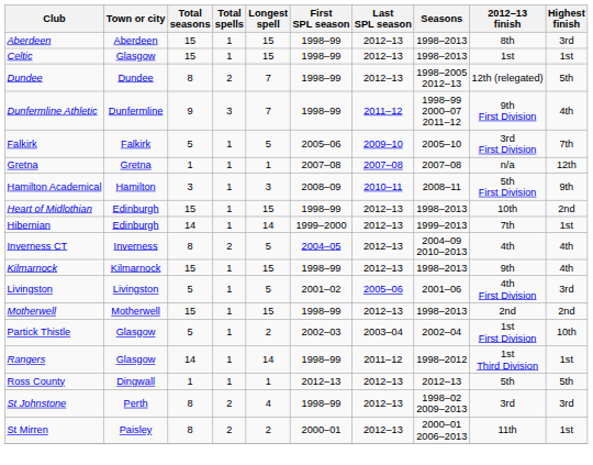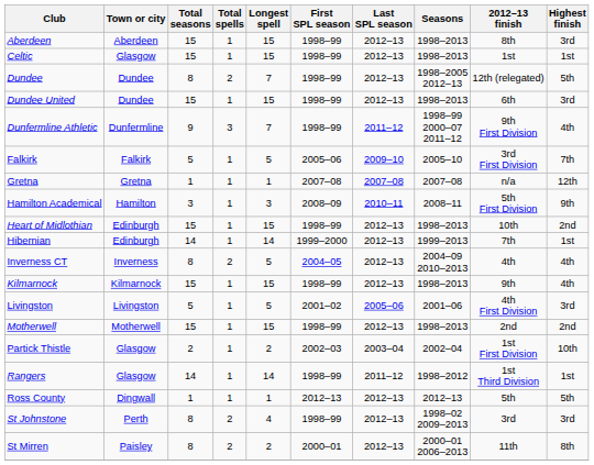 <table class="wikitable sortable" style="text-align:center; font-size:90%">
 <tr>
 <th>Club</th>
 <th>Town or city</th>
 <th>Total<br>seasons</th>
 <th>Total<br>spells</th>
 <th>Longest<br>spell</th>
 <th>First<br>SPL season</th>
 <th>Last<br>SPL season</th>
 <th>Seasons</th>
 <th data-sort-type="number">2012–13<br>finish</th>
 <th data-sort-type="number">Highest<br>finish</th>
 </tr>
 <tr>
 <td style="text-align:left;"><em><a href='#'>Aberdeen</a></em></td>
 <td><a href='#'>Aberdeen</a></td>
 <td>15</td>
 <td>1</td>
 <td>15</td>
 <td>1998–99</td>
 <td>2012–13</td>
 <td>1998–2013</td>
 <td>8th</td>
 <td>3rd</td>
 </tr>
 <tr>
 <td style="text-align:left;"><em><a href='#'>Celtic</a></em></td>
 <td><a href='#'>Glasgow</a></td>
 <td>15</td>
 <td>1</td>
 <td>15</td>
 <td>1998–99</td>
 <td>2012–13</td>
 <td>1998–2013</td>
 <td>1st</td>
 <td>1st</td>
 </tr>
 <tr>
 <td style="text-align:left;"><em><a href='#'>Dundee</a></em></td>
 <td><a href='#'>Dundee</a></td>
 <td>8</td>
 <td>2</td>
 <td>7</td>
 <td>1998–99</td>
 <td>2012–13</td>
 <td>1998–2005<br>2012–13</td>
 <td>12th (relegated)</td>
 <td>5th</td>
+</tr>
+<tr>
+<td style="text-align:left;"><em><a href='#'>Dundee United</a></em></td>
+<td><a href='#'>Dundee</a></td>
+<td>15</td>
+<td>1</td>
+<td>15</td>
+<td>1998–99</td>
+<td>2012–13</td>
+<td>1998–2013</td>
+<td>6th</td>
+<td>3rd</td>
 </tr>
 <tr>
 <td style="text-align:left;"><em><a href='#'>Dunfermline Athletic</a></em></td>
 <td><a href='#'>Dunfermline</a></td>
 <td>9</td>
 <td>3</td>
 <td>7</td>
 <td>1998–99</td>
 <td><a href='#'>2011–12</a></td>
 <td>1998–99<br>2000–07<br>2011–12</td>
 <td>9th<br><a href='#'>First Division</a></td>
 <td>4th</td>
 </tr>
 <tr>
 <td style="text-align:left;"><a href='#'>Falkirk</a></td>
 <td><a href='#'>Falkirk</a></td>
 <td>5</td>
 <td>1</td>
 <td>5</td>
 <td>2005–06</td>
 <td><a href='#'>2009–10</a></td>
 <td>2005–10</td>
 <td>3rd<br><a href='#'>First Division</a></td>
 <td>7th</td>
 </tr>
 <tr>
 <td style="text-align:left;"><a href='#'>Gretna</a></td>
 <td><a href='#'>Gretna</a></td>
 <td>1</td>
 <td>1</td>
 <td>1</td>
 <td>2007–08</td>
 <td><a href='#'>2007–08</a></td>
 <td>2007–08</td>
 <td>n/a</td>
 <td>12th</td>
 </tr>
 <tr>
 <td style="text-align:left;"><a href='#'>Hamilton Academical</a></td>
 <td><a href='#'>Hamilton</a></td>
 <td>3</td>
 <td>1</td>
 <td>3</td>
 <td>2008–09</td>
 <td><a href='#'>2010–11</a></td>
 <td>2008–11</td>
 <td>5th<br><a href='#'>First Division</a></td>
 <td>9th</td>
 </tr>
 <tr>
 <td style="text-align:left;"><em><a href='#'>Heart of Midlothian</a></em></td>
 <td><a href='#'>Edinburgh</a></td>
 <td>15</td>
 <td>1</td>
 <td>15</td>
 <td>1998–99</td>
 <td>2012–13</td>
 <td>1998–2013</td>
 <td>10th</td>
 <td>2nd</td>
 </tr>
 <tr>
 <td style="text-align:left;"><a href='#'>Hibernian</a></td>
 <td><a href='#'>Edinburgh</a></td>
 <td>14</td>
 <td>1</td>
 <td>14</td>
 <td>1999–2000</td>
 <td>2012–13</td>
 <td>1999–2013</td>
 <td>7th</td>
 <td>1st</td>
 </tr>
 <tr>
 <td style="text-align:left;"><a href='#'>Inverness CT</a></td>
 <td><a href='#'>Inverness</a></td>
 <td>8</td>
 <td>2</td>
 <td>5</td>
 <td><a href='#'>2004–05</a></td>
 <td>2012–13</td>
 <td>2004–09<br>2010–2013</td>
 <td>4th</td>
 <td>4th</td>
 </tr>
 <tr>
 <td style="text-align:left;"><em><a href='#'>Kilmarnock</a></em></td>
 <td><a href='#'>Kilmarnock</a></td>
 <td>15</td>
 <td>1</td>
 <td>15</td>
 <td>1998–99</td>
 <td>2012–13</td>
 <td>1998–2013</td>
 <td>9th</td>
 <td>4th</td>
 </tr>
 <tr>
 <td style="text-align:left;"><a href='#'>Livingston</a></td>
 <td><a href='#'>Livingston</a></td>
 <td>5</td>
 <td>1</td>
 <td>5</td>
 <td>2001–02</td>
 <td><a href='#'>2005–06</a></td>
 <td>2001–06</td>
 <td>4th<br><a href='#'>First Division</a></td>
 <td>3rd</td>
 </tr>
 <tr>
 <td style="text-align:left;"><em><a href='#'>Motherwell</a></em></td>
 <td><a href='#'>Motherwell</a></td>
 <td>15</td>
 <td>1</td>
 <td>15</td>
 <td>1998–99</td>
 <td>2012–13</td>
 <td>1998–2013</td>
 <td>2nd</td>
 <td>2nd</td>
 </tr>
 <tr>
 <td style="text-align:left;"><a href='#'>Partick Thistle</a></td>
 <td><a href='#'>Glasgow</a></td>
-<td>5</td>
+<td>2</td>
 <td>1</td>
 <td>2</td>
 <td>2002–03</td>
 <td>2003–04</td>
 <td>2002–04</td>
 <td>1st<br><a href='#'>First Division</a></td>
 <td>10th</td>
 </tr>
 <tr>
 <td style="text-align:left;"><em><a href='#'>Rangers</a></em></td>
 <td><a href='#'>Glasgow</a></td>
 <td>14</td>
 <td>1</td>
 <td>14</td>
 <td>1998–99</td>
 <td>2011–12</td>
 <td>1998–2012</td>
 <td>1st<br><a href='#'>Third Division</a></td>
 <td>1st</td>
 </tr>
 <tr>
 <td style="text-align:left;"><a href='#'>Ross County</a></td>
 <td><a href='#'>Dingwall</a></td>
 <td>1</td>
 <td>1</td>
 <td>1</td>
 <td>2012–13</td>
 <td>2012–13</td>
 <td>2012–13</td>
 <td>5th</td>
 <td>5th</td>
 </tr>
 <tr>
 <td style="text-align:left;"><em><a href='#'>St Johnstone</a></em></td>
 <td><a href='#'>Perth</a></td>
 <td>8</td>
 <td>2</td>
 <td>4</td>
 <td>1998–99</td>
 <td>2012–13</td>
 <td>1998–02<br>2009–2013</td>
 <td>3rd</td>
 <td>3rd</td>
 </tr>
 <tr>
 <td style="text-align:left;"><a href='#'>St Mirren</a></td>
 <td><a href='#'>Paisley</a></td>
 <td>8</td>
 <td>2</td>
 <td>2</td>
 <td>2000–01</td>
 <td>2012–13</td>
 <td>2000–01<br>2006–2013</td>
 <td>11th</td>
-<td>1st</td>
+<td>8th</td>
 </tr>
 <tr>
 </tr>
 </table>
